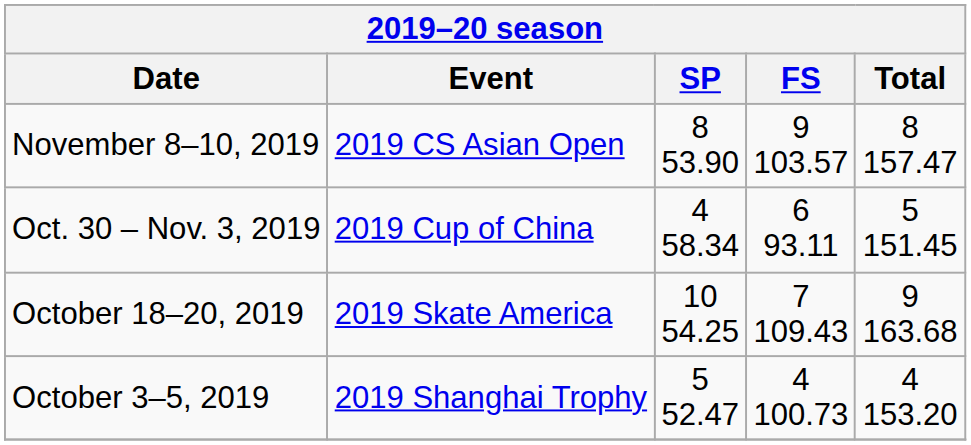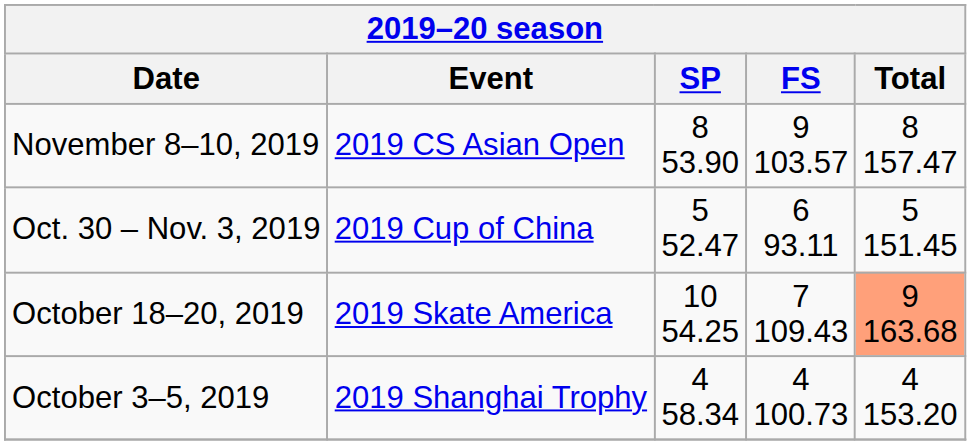 <table class="wikitable">
 <tr>
 <th colspan=6><a href='#'>2019–20 season</a></th>
 </tr>
 <tr>
 <th>Date</th>
 <th>Event</th>
 <th><a href='#'>SP</a></th>
 <th><a href='#'>FS</a></th>
 <th>Total</th>
 </tr>
 <tr>
 <td>November 8–10, 2019</td>
 <td><a href='#'>2019 CS Asian Open</a></td>
 <td align=center>8 <br> 53.90</td>
 <td align=center>9 <br> 103.57</td>
 <td align=center>8 <br> 157.47</td>
 </tr>
 <tr>
 <td>Oct. 30 – Nov. 3, 2019</td>
 <td><a href='#'>2019 Cup of China</a></td>
-<td align=center>4 <br> 58.34</td>
+<td align=center>5 <br> 52.47</td>
 <td align=center>6 <br> 93.11</td>
 <td align=center>5 <br> 151.45</td>
 </tr>
 <tr>
 <td>October 18–20, 2019</td>
 <td><a href='#'>2019 Skate America</a></td>
 <td align=center>10 <br> 54.25</td>
 <td align=center>7 <br> 109.43</td>
-<td align=center>9 <br> 163.68</td>
+<td align=center style="background: lightsalmon;">9 <br> 163.68</td>
 </tr>
 <tr>
 <td>October 3–5, 2019</td>
 <td><a href='#'>2019 Shanghai Trophy</a></td>
-<td align=center>5 <br> 52.47</td>
+<td align=center>4 <br> 58.34</td>
 <td align=center>4 <br> 100.73</td>
 <td align=center>4 <br> 153.20</td>
 </tr>
 <tr>
 </tr>
 </table>
